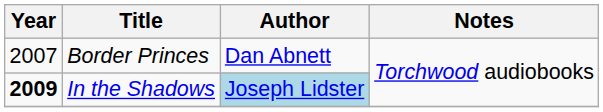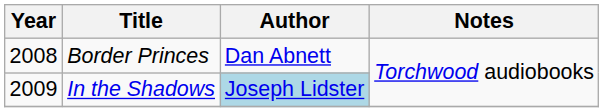 <table class="wikitable">
 <tr>
 <th>Year</th>
 <th>Title</th>
 <th>Author</th>
 <th>Notes</th>
 </tr>
 <tr>
-<td>2007</td>
+<td>2008</td>
 <td><em>Border Princes</em></td>
 <td><a href='#'>Dan Abnett</a></td>
 <td rowspan="2"><em><a href='#'>Torchwood</a></em> audiobooks</td>
 </tr>
 <tr>
-<td><strong>2009</strong></td>
+<td>2009</td>
 <td><em><a href='#'>In the Shadows</a></em></td>
 <td style="background: lightblue;"><a href='#'>Joseph Lidster</a></td>
 </tr>
 <tr>
 </tr>
 </table>
